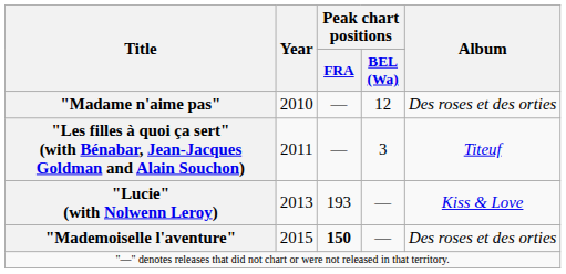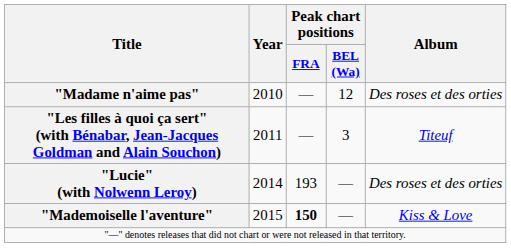 <table class="wikitable plainrowheaders" style="text-align:center;" border="1">
 <tr>
 <th scope="col" rowspan="2" style="width:16em;">Title</th>
 <th scope="col" rowspan="2">Year</th>
 <th scope="col" colspan="2">Peak chart positions</th>
 <th scope="col" rowspan="2">Album</th>
 </tr>
 <tr>
 <th scope="col" style="width:2.5em;font-size:90%;"><a href='#'>FRA</a></th>
 <th scope="col" style="width:2.5em;font-size:90%;"><a href='#'>BEL<br>(Wa)</a></th>
 </tr>
 <tr>
 <th scope="row">"Madame n'aime pas"</th>
 <td>2010</td>
 <td>—</td>
 <td>12</td>
 <td><em>Des roses et des orties</em></td>
 </tr>
 <tr>
 <th scope="row">"Les filles à quoi ça sert" <br><span>(with <a href='#'>Bénabar</a>, <a href='#'>Jean-Jacques Goldman</a> and <a href='#'>Alain Souchon</a>)</span></th>
 <td>2011</td>
 <td>—</td>
 <td>3</td>
 <td><em><a href='#'>Titeuf</a></em></td>
 </tr>
 <tr>
 <th scope="row">"Lucie" <br><span>(with <a href='#'>Nolwenn Leroy</a>)</span></th>
-<td>2013</td>
+<td>2014</td>
 <td>193</td>
 <td>—</td>
-<td><em><a href='#'>Kiss & Love</a></em></td>
+<td><em>Des roses et des orties</em></td>
 </tr>
 <tr>
 <th scope="row">"Mademoiselle l'aventure"</th>
 <td>2015</td>
 <td><strong>150</strong></td>
 <td>—</td>
-<td><em>Des roses et des orties</em></td>
+<td><em><a href='#'>Kiss & Love</a></em></td>
 </tr>
 <tr>
 <td colspan="5" style="text-align:center; font-size:8pt;">"—" denotes releases that did not chart or were not released in that territory.</td>
 </tr>
 </table>
